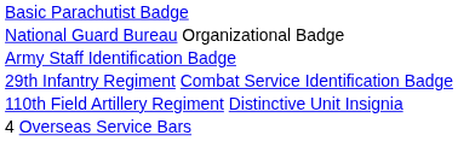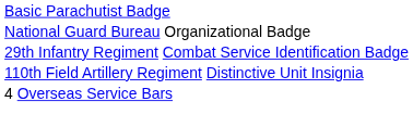 <table>
 <tr>
 <td></td>
 <td><a href='#'>Basic Parachutist Badge</a></td>
 </tr>
 <tr>
 <td></td>
 <td><a href='#'>National Guard Bureau</a> Organizational Badge</td>
-</tr>
-<tr>
-<td></td>
-<td><a href='#'>Army Staff Identification Badge</a></td>
 </tr>
 <tr>
 <td></td>
 <td><a href='#'>29th Infantry Regiment</a> <a href='#'>Combat Service Identification Badge</a></td>
 </tr>
 <tr>
 <td></td>
 <td><a href='#'>110th Field Artillery Regiment</a> <a href='#'>Distinctive Unit Insignia</a></td>
 </tr>
 <tr>
 <td></td>
 <td>4 <a href='#'>Overseas Service Bars</a></td>
 </tr>
 </table>
